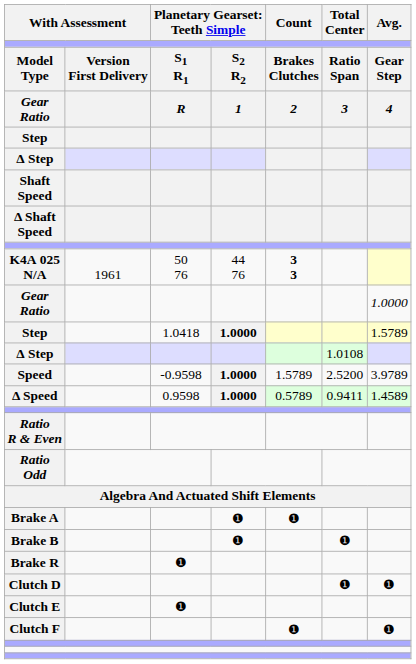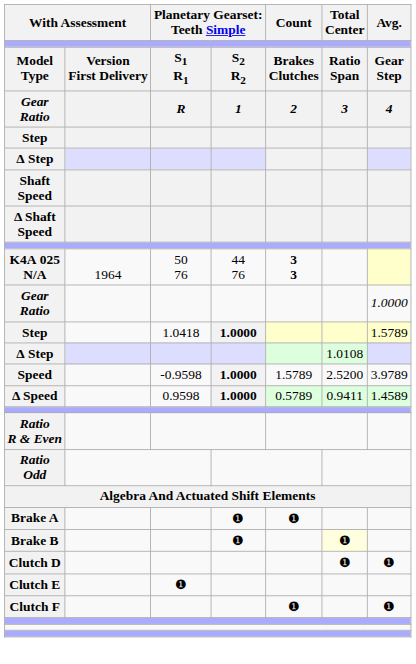 <table class="wikitable collapsible" style="text-align:center">
 <tr>
 <th colspan=2>With Assessment</th>
 <th colspan=2>Planetary Gearset:<br>Teeth <a href='#'>Simple</a></th>
 <th>Count</th>
 <th>Total<br>Center</th>
 <th>Avg.</th>
 </tr>
 <tr>
 <td colspan=7 style="background:#AAF;"></td>
 </tr>
 <tr>
 <th>Model<br>Type</th>
 <th>Version<br>First Delivery</th>
 <th>S<sub>1</sub><br>R<sub>1</sub></th>
 <th>S<sub>2</sub><br>R<sub>2</sub></th>
 <th>Brakes<br>Clutches</th>
 <th>Ratio<br>Span</th>
 <th>Gear<br>Step</th>
 </tr>
 <tr style="font-style:italic;">
 <th>Gear<br>Ratio</th>
 <th></th>
 <th>R<br></th>
 <th>1<br></th>
 <th>2<br></th>
 <th>3<br></th>
 <th>4<br></th>
 </tr>
 <tr>
 <th>Step</th>
 <th></th>
 <th></th>
 <th></th>
 <th></th>
 <th></th>
 <th></th>
 </tr>
 <tr>
 <th>Δ Step</th>
 <th style="background:#DDF;"></th>
 <th style="background:#DDF;"></th>
 <th style="background:#DDF;"></th>
 <th></th>
 <th></th>
 <th style="background:#DDF;"></th>
 </tr>
 <tr>
 <th>Shaft<br>Speed</th>
 <th></th>
 <th></th>
 <th></th>
 <th></th>
 <th></th>
 <th></th>
 </tr>
 <tr>
 <th>Δ Shaft<br>Speed</th>
 <th></th>
 <th></th>
 <th></th>
 <th></th>
 <th></th>
 <th></th>
 </tr>
 <tr>
 <td colspan=7 style="background:#AAF;"></td>
 </tr>
 <tr>
 <th>K4A 025<br>N/A</th>
-<td><br>1961</td>
+<td><br>1964</td>
 <td>50<br>76</td>
 <td>44<br>76</td>
 <td><strong>3<br>3</strong></td>
 <td><br></td>
 <td style="background:#FFC;"></td>
 </tr>
 <tr style="font-style:italic;">
 <th>Gear<br>Ratio</th>
 <td></td>
 <td><br></td>
 <td><br></td>
 <td></td>
 <td></td>
 <td>1.0000<br></td>
 </tr>
 <tr>
 <th>Step</th>
 <td></td>
 <td>1.0418</td>
 <th>1.0000</th>
 <td style="background:#FFC;"></td>
 <td style="background:#FFC;"></td>
 <td style="background:#FFC;">1.5789</td>
 </tr>
 <tr>
 <th>Δ Step</th>
 <td style="background:#DDF;"></td>
 <td style="background:#DDF;"></td>
 <td style="background:#DDF;"></td>
 <td style="background:#DFD;"></td>
 <td style="background:#DFD;">1.0108</td>
 <td style="background:#DDF;"></td>
 </tr>
 <tr>
 <th>Speed</th>
 <td></td>
 <td>-0.9598</td>
 <th>1.0000</th>
 <td>1.5789</td>
 <td>2.5200</td>
 <td>3.9789</td>
 </tr>
 <tr>
 <th>Δ Speed</th>
 <td></td>
 <td>0.9598</td>
 <th>1.0000</th>
 <td style="background:#DFD;">0.5789</td>
 <td style="background:#DFD;">0.9411</td>
 <td style="background:#DFD;">1.4589</td>
 </tr>
 <tr>
 <td colspan="7" style="background:#AAF;"></td>
 </tr>
 <tr style="font-style:italic;">
 <th>Ratio<br>R & Even</th>
 <td></td>
 <td colspan=2=></td>
 <td colspan=2></td>
 <td></td>
 </tr>
 <tr style="font-style:italic;">
 <th>Ratio<br>Odd</th>
 <td colspan=2></td>
 <td colspan=2></td>
 <td colspan=2></td>
 </tr>
 <tr>
 <th colspan=7>Algebra And Actuated Shift Elements</th>
 </tr>
 <tr>
 <th>Brake A</th>
 <td></td>
 <td></td>
 <td>❶</td>
 <td>❶</td>
 <td></td>
 <td></td>
 </tr>
 <tr>
 <th>Brake B</th>
 <td></td>
 <td></td>
 <td>❶</td>
 <td></td>
-<td>❶</td>
-<td></td>
-</tr>
-<tr>
-<th>Brake R</th>
-<td></td>
-<td>❶</td>
-<td></td>
-<td></td>
-<td></td>
+<td style="background: lightyellow;">❶</td>
 <td></td>
 </tr>
 <tr>
 <th>Clutch D</th>
 <td></td>
 <td></td>
 <td></td>
 <td></td>
 <td>❶</td>
 <td>❶</td>
 </tr>
 <tr>
 <th>Clutch E</th>
 <td></td>
 <td>❶</td>
 <td></td>
 <td></td>
 <td></td>
 <td></td>
 </tr>
 <tr>
 <th>Clutch F</th>
 <td></td>
 <td></td>
 <td></td>
 <td>❶</td>
 <td></td>
 <td>❶</td>
 </tr>
 <tr>
 <td colspan="7" style="background:#AAF;"></td>
 </tr>
 <tr>
 <td colspan="7"></td>
 </tr>
 <tr>
 <td colspan="7" style="background:#AAF;"></td>
 </tr>
 </table>
